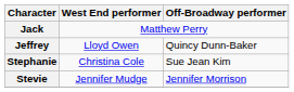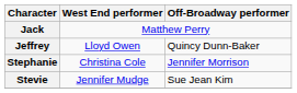 <table class="wikitable">
 <tr>
 <th scope="col">Character</th>
 <th scope="col" class="unsortable">West End performer</th>
 <th>Off-Broadway performer</th>
 </tr>
 <tr>
 <th scope="row">Jack</th>
 <td colspan="2" align="center"><a href='#'>Matthew Perry</a></td>
 </tr>
 <tr>
 <th scope="row">Jeffrey</th>
 <td align="center" colspan="1"><a href='#'>Lloyd Owen</a></td>
 <td>Quincy Dunn-Baker</td>
 </tr>
 <tr>
 <th scope="row">Stephanie</th>
 <td align="center" colspan="1"><a href='#'>Christina Cole</a></td>
-<td>Sue Jean Kim</td>
+<td><a href='#'>Jennifer Morrison</a></td>
 </tr>
 <tr>
 <th scope="row">Stevie</th>
 <td align="center" colspan="1"><a href='#'>Jennifer Mudge</a></td>
-<td><a href='#'>Jennifer Morrison</a></td>
+<td>Sue Jean Kim</td>
 </tr>
 <tr>
 </tr>
 </table>
